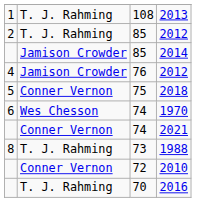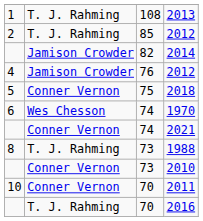 <table class="wikitable">
 <tr>
 </tr>
 <tr>
 <td>1</td>
 <td>T. J. Rahming</td>
 <td>108</td>
 <td><a href='#'>2013</a></td>
 </tr>
 <tr>
 <td>2</td>
 <td>T. J. Rahming</td>
 <td>85</td>
 <td><a href='#'>2012</a></td>
 </tr>
 <tr>
 <td></td>
 <td><a href='#'>Jamison Crowder</a></td>
-<td>85</td>
+<td>82</td>
 <td><a href='#'>2014</a></td>
 </tr>
 <tr>
 <td>4</td>
 <td><a href='#'>Jamison Crowder</a></td>
 <td>76</td>
 <td><a href='#'>2012</a></td>
 </tr>
 <tr>
 <td>5</td>
 <td><a href='#'>Conner Vernon</a></td>
 <td>75</td>
 <td><a href='#'>2018</a></td>
 </tr>
 <tr>
 <td>6</td>
 <td><a href='#'>Wes Chesson</a></td>
 <td>74</td>
 <td><a href='#'>1970</a></td>
 </tr>
 <tr>
 <td></td>
 <td><a href='#'>Conner Vernon</a></td>
 <td>74</td>
 <td><a href='#'>2021</a></td>
 </tr>
 <tr>
 <td>8</td>
 <td>T. J. Rahming</td>
 <td>73</td>
 <td><a href='#'>1988</a></td>
 </tr>
 <tr>
 <td></td>
 <td><a href='#'>Conner Vernon</a></td>
-<td>72</td>
+<td>73</td>
 <td><a href='#'>2010</a></td>
+</tr>
+<tr>
+<td>10</td>
+<td><a href='#'>Conner Vernon</a></td>
+<td>70</td>
+<td><a href='#'>2011</a></td>
 </tr>
 <tr>
 <td></td>
 <td>T. J. Rahming</td>
 <td>70</td>
 <td><a href='#'>2016</a></td>
 </tr>
 </table>
